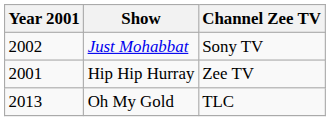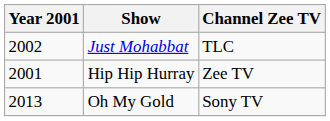 <table class="wikitable sortable" style="font-size: 95%;">
 <tr>
 <th>Year 2001</th>
 <th>Show</th>
 <th>Channel Zee TV</th>
 </tr>
 <tr>
 <td>2002</td>
 <td><em><a href='#'>Just Mohabbat</a></em></td>
-<td>Sony TV</td>
+<td>TLC</td>
 </tr>
 <tr>
 <td>2001</td>
 <td>Hip Hip Hurray</td>
 <td>Zee TV</td>
 </tr>
 <tr>
 <td>2013</td>
 <td>Oh My Gold</td>
-<td>TLC</td>
+<td>Sony TV</td>
 </tr>
 <tr>
 </tr>
 </table>
